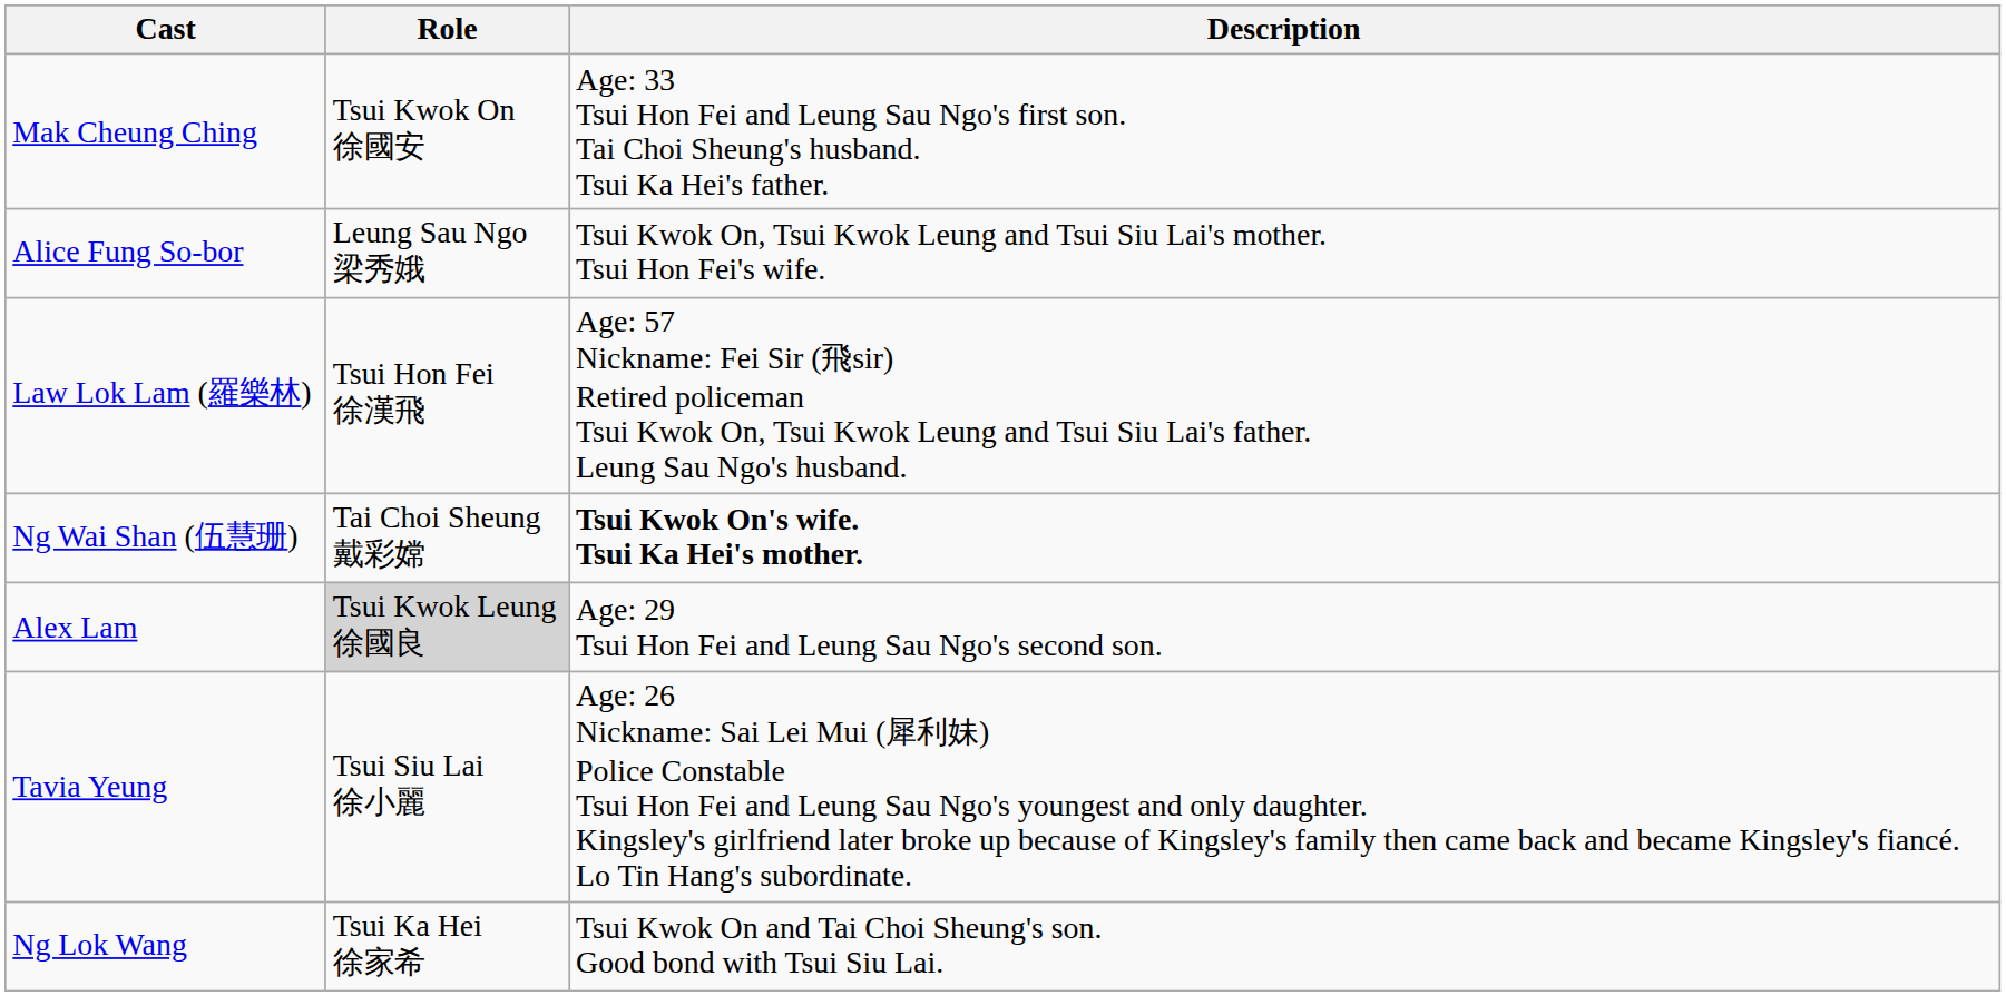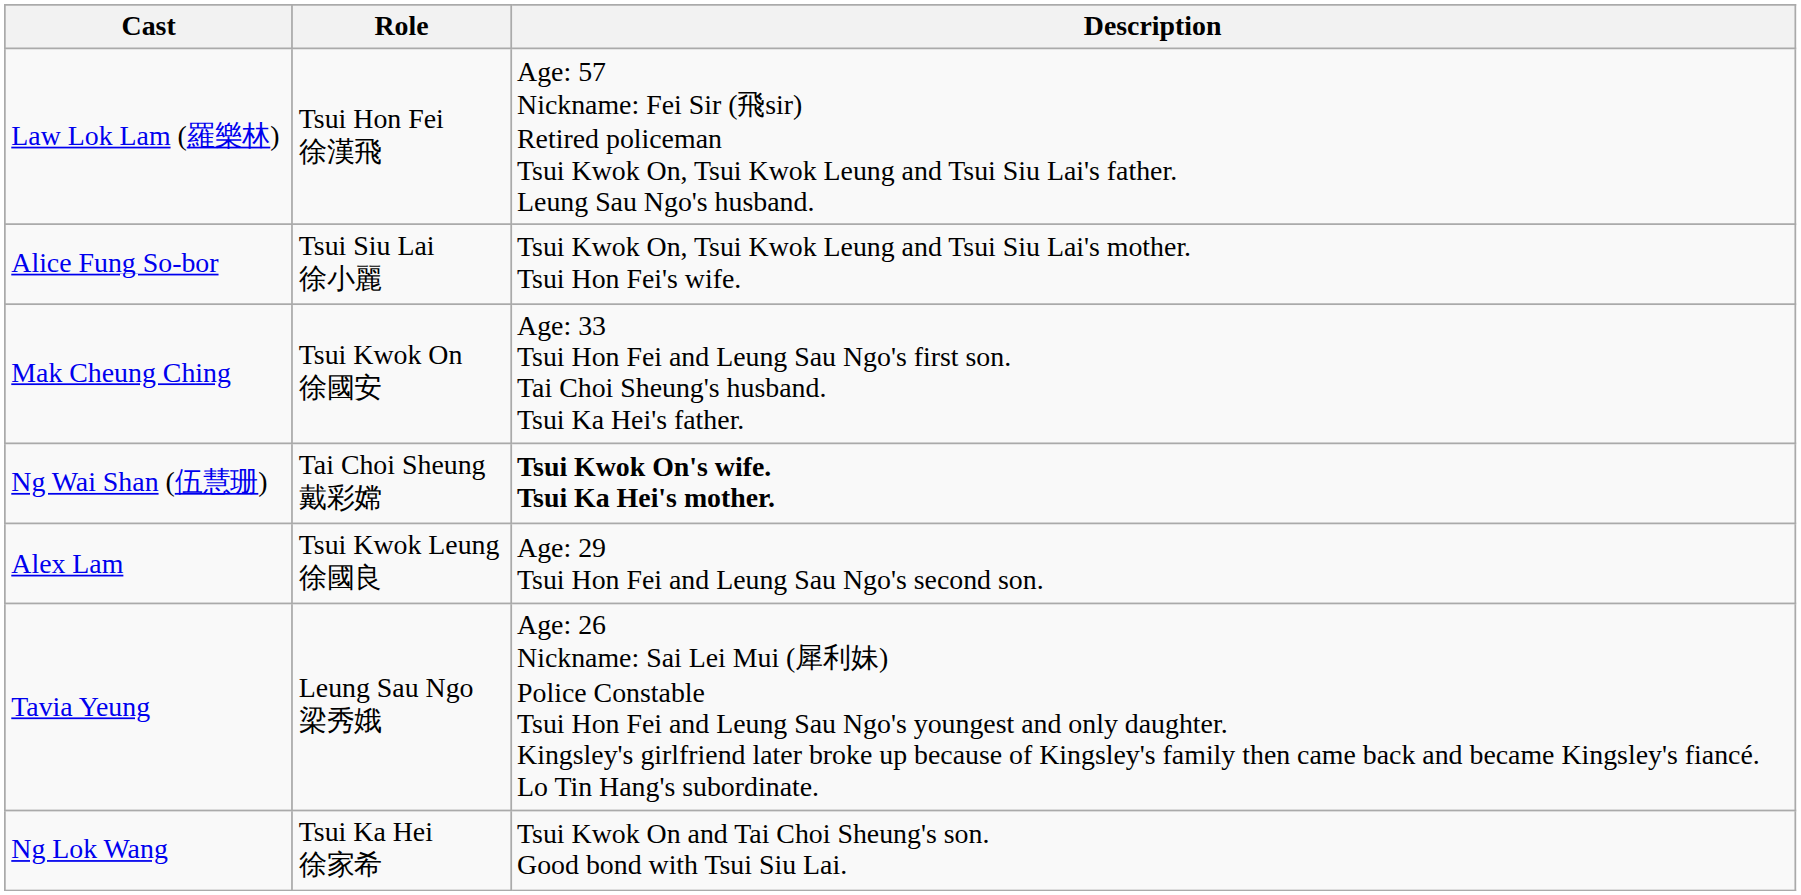 <table class="wikitable" width="65%">
 <tr>
 <th>Cast</th>
 <th>Role</th>
 <th>Description</th>
 </tr>
 <tr>
+<td><a href='#'>Law Lok Lam</a> (<a href='#'>羅樂林</a>)</td>
+<td>Tsui Hon Fei <br> 徐漢飛</td>
+<td>Age: 57<br>Nickname: Fei Sir (飛sir)<br>Retired policeman<br>Tsui Kwok On, Tsui Kwok Leung and Tsui Siu Lai's father. <br> Leung Sau Ngo's husband.</td>
+</tr>
+<tr>
+<td><a href='#'>Alice Fung So-bor</a></td>
+<td>Tsui Siu Lai <br> 徐小麗</td>
+<td>Tsui Kwok On, Tsui Kwok Leung and Tsui Siu Lai's mother. <br> Tsui Hon Fei's wife.</td>
+</tr>
+<tr>
 <td><a href='#'>Mak Cheung Ching</a></td>
 <td>Tsui Kwok On <br> 徐國安</td>
 <td>Age: 33<br> Tsui Hon Fei and Leung Sau Ngo's first son. <br> Tai Choi Sheung's husband. <br> Tsui Ka Hei's father.</td>
-</tr>
-<tr>
-<td><a href='#'>Alice Fung So-bor</a></td>
-<td>Leung Sau Ngo <br> 梁秀娥</td>
-<td>Tsui Kwok On, Tsui Kwok Leung and Tsui Siu Lai's mother. <br> Tsui Hon Fei's wife.</td>
-</tr>
-<tr>
-<td><a href='#'>Law Lok Lam</a> (<a href='#'>羅樂林</a>)</td>
-<td>Tsui Hon Fei <br> 徐漢飛</td>
-<td>Age: 57<br>Nickname: Fei Sir (飛sir)<br>Retired policeman<br>Tsui Kwok On, Tsui Kwok Leung and Tsui Siu Lai's father. <br> Leung Sau Ngo's husband.</td>
 </tr>
 <tr>
 <td><a href='#'>Ng Wai Shan</a> (<a href='#'>伍慧珊</a>)</td>
 <td>Tai Choi Sheung <br> 戴彩嫦</td>
 <td><strong>Tsui Kwok On's wife. <br> Tsui Ka Hei's mother.</strong></td>
 </tr>
 <tr>
 <td><a href='#'>Alex Lam</a></td>
-<td style="background: lightgrey;">Tsui Kwok Leung <br> 徐國良</td>
+<td>Tsui Kwok Leung <br> 徐國良</td>
 <td>Age: 29<br>Tsui Hon Fei and Leung Sau Ngo's second son. <br></td>
 </tr>
 <tr>
 <td><a href='#'>Tavia Yeung</a></td>
-<td>Tsui Siu Lai <br> 徐小麗</td>
+<td>Leung Sau Ngo <br> 梁秀娥</td>
 <td>Age: 26<br> Nickname: Sai Lei Mui (犀利妹) <br>Police Constable<br>Tsui Hon Fei and Leung Sau Ngo's youngest and only daughter.<br>Kingsley's girlfriend later broke up because of Kingsley's family then came back and became Kingsley's fiancé.<br>Lo Tin Hang's subordinate.</td>
 </tr>
 <tr>
 <td><a href='#'>Ng Lok Wang</a></td>
 <td>Tsui Ka Hei <br> 徐家希</td>
 <td>Tsui Kwok On and Tai Choi Sheung's son. <br> Good bond with Tsui Siu Lai.</td>
 </tr>
 </table>
